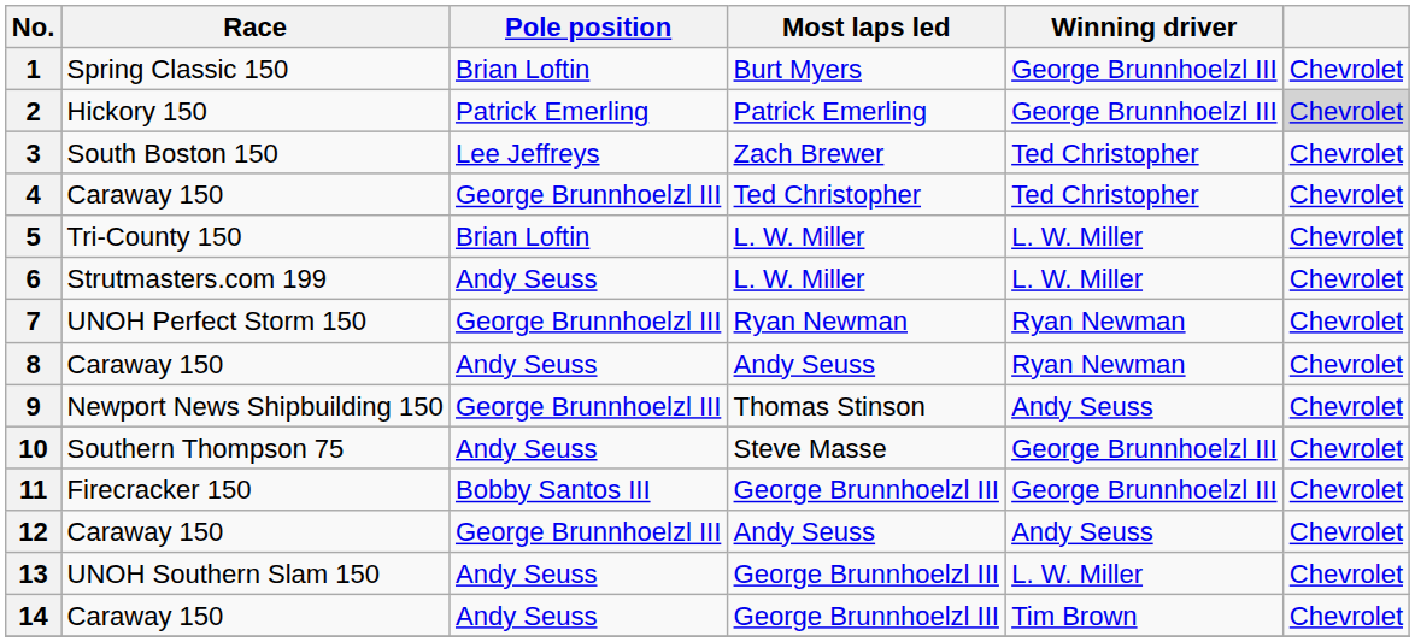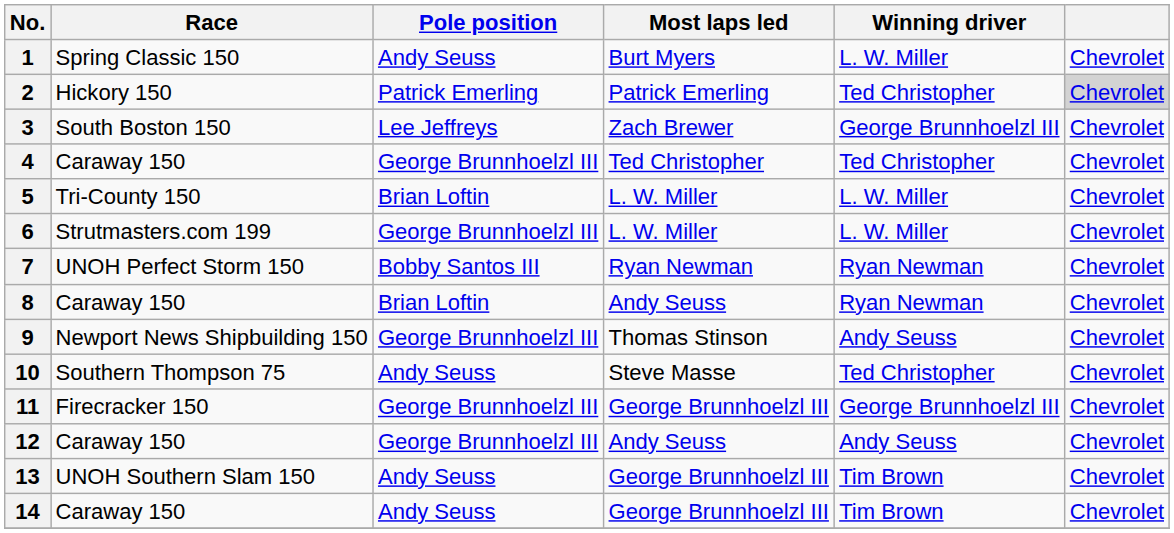 <table class="wikitable sortable" style="font-size:95%">
 <tr>
 <th>No.</th>
 <th>Race</th>
 <th><a href='#'>Pole position</a></th>
 <th>Most laps led</th>
 <th>Winning driver</th>
 <th></th>
 </tr>
 <tr>
 <th>1</th>
 <td>Spring Classic 150</td>
-<td><a href='#'>Brian Loftin</a></td>
+<td><a href='#'>Andy Seuss</a></td>
 <td><a href='#'>Burt Myers</a></td>
-<td><a href='#'>George Brunnhoelzl III</a></td>
+<td><a href='#'>L. W. Miller</a></td>
 <td><a href='#'>Chevrolet</a></td>
 </tr>
 <tr>
 <th>2</th>
 <td>Hickory 150</td>
 <td><a href='#'>Patrick Emerling</a></td>
 <td><a href='#'>Patrick Emerling</a></td>
-<td><a href='#'>George Brunnhoelzl III</a></td>
+<td><a href='#'>Ted Christopher</a></td>
 <td style="background: lightgrey;"><a href='#'>Chevrolet</a></td>
 </tr>
 <tr>
 <th>3</th>
 <td>South Boston 150</td>
 <td><a href='#'>Lee Jeffreys</a></td>
 <td><a href='#'>Zach Brewer</a></td>
-<td><a href='#'>Ted Christopher</a></td>
+<td><a href='#'>George Brunnhoelzl III</a></td>
 <td><a href='#'>Chevrolet</a></td>
 </tr>
 <tr>
 <th>4</th>
 <td>Caraway 150</td>
 <td><a href='#'>George Brunnhoelzl III</a></td>
 <td><a href='#'>Ted Christopher</a></td>
 <td><a href='#'>Ted Christopher</a></td>
 <td><a href='#'>Chevrolet</a></td>
 </tr>
 <tr>
 <th>5</th>
 <td>Tri-County 150</td>
 <td><a href='#'>Brian Loftin</a></td>
 <td><a href='#'>L. W. Miller</a></td>
 <td><a href='#'>L. W. Miller</a></td>
 <td><a href='#'>Chevrolet</a></td>
 </tr>
 <tr>
 <th>6</th>
 <td>Strutmasters.com 199</td>
-<td><a href='#'>Andy Seuss</a></td>
+<td><a href='#'>George Brunnhoelzl III</a></td>
 <td><a href='#'>L. W. Miller</a></td>
 <td><a href='#'>L. W. Miller</a></td>
 <td><a href='#'>Chevrolet</a></td>
 </tr>
 <tr>
 <th>7</th>
 <td>UNOH Perfect Storm 150</td>
-<td><a href='#'>George Brunnhoelzl III</a></td>
+<td><a href='#'>Bobby Santos III</a></td>
 <td><a href='#'>Ryan Newman</a></td>
 <td><a href='#'>Ryan Newman</a></td>
 <td><a href='#'>Chevrolet</a></td>
 </tr>
 <tr>
 <th>8</th>
 <td>Caraway 150</td>
-<td><a href='#'>Andy Seuss</a></td>
+<td><a href='#'>Brian Loftin</a></td>
 <td><a href='#'>Andy Seuss</a></td>
 <td><a href='#'>Ryan Newman</a></td>
 <td><a href='#'>Chevrolet</a></td>
 </tr>
 <tr>
 <th>9</th>
 <td>Newport News Shipbuilding 150</td>
 <td><a href='#'>George Brunnhoelzl III</a></td>
 <td>Thomas Stinson</td>
 <td><a href='#'>Andy Seuss</a></td>
 <td><a href='#'>Chevrolet</a></td>
 </tr>
 <tr>
 <th>10</th>
 <td>Southern Thompson 75</td>
 <td><a href='#'>Andy Seuss</a></td>
 <td>Steve Masse</td>
-<td><a href='#'>George Brunnhoelzl III</a></td>
+<td><a href='#'>Ted Christopher</a></td>
 <td><a href='#'>Chevrolet</a></td>
 </tr>
 <tr>
 <th>11</th>
 <td>Firecracker 150</td>
-<td><a href='#'>Bobby Santos III</a></td>
+<td><a href='#'>George Brunnhoelzl III</a></td>
 <td><a href='#'>George Brunnhoelzl III</a></td>
 <td><a href='#'>George Brunnhoelzl III</a></td>
 <td><a href='#'>Chevrolet</a></td>
 </tr>
 <tr>
 <th>12</th>
 <td>Caraway 150</td>
 <td><a href='#'>George Brunnhoelzl III</a></td>
 <td><a href='#'>Andy Seuss</a></td>
 <td><a href='#'>Andy Seuss</a></td>
 <td><a href='#'>Chevrolet</a></td>
 </tr>
 <tr>
 <th>13</th>
 <td>UNOH Southern Slam 150</td>
 <td><a href='#'>Andy Seuss</a></td>
 <td><a href='#'>George Brunnhoelzl III</a></td>
-<td><a href='#'>L. W. Miller</a></td>
+<td><a href='#'>Tim Brown</a></td>
 <td><a href='#'>Chevrolet</a></td>
 </tr>
 <tr>
 <th>14</th>
 <td>Caraway 150</td>
 <td><a href='#'>Andy Seuss</a></td>
 <td><a href='#'>George Brunnhoelzl III</a></td>
 <td><a href='#'>Tim Brown</a></td>
 <td><a href='#'>Chevrolet</a></td>
 </tr>
 <tr>
 </tr>
 </table>
